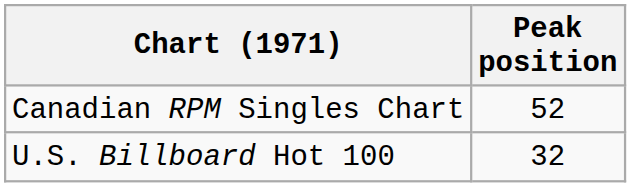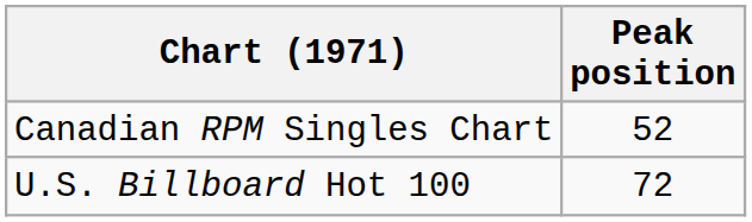 <table class="wikitable sortable">
 <tr>
 <th align="left">Chart (1971)</th>
 <th style="text-align:center;">Peak<br>position</th>
 </tr>
 <tr>
 <td align="left">Canadian <em>RPM</em> Singles Chart</td>
 <td style="text-align:center;">52</td>
 </tr>
 <tr>
 <td align="left">U.S. <em>Billboard</em> Hot 100</td>
-<td style="text-align:center;">32</td>
+<td style="text-align:center;">72</td>
 </tr>
 </table>
